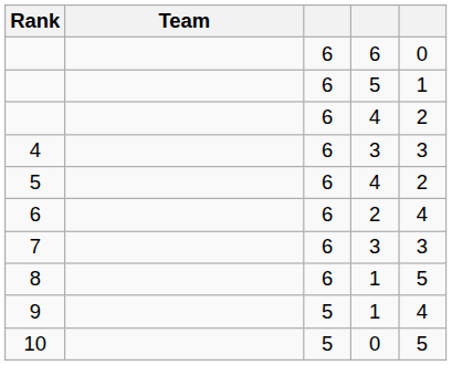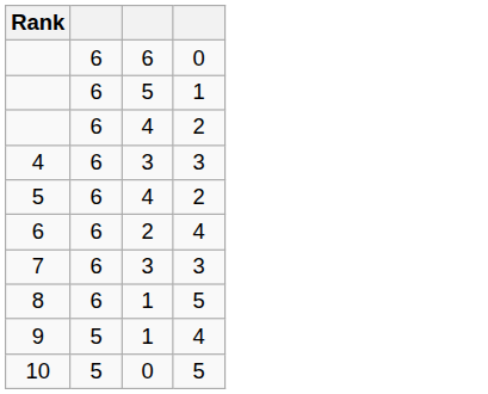 <table class="wikitable" style="text-align: center;">
 <tr>
 <th width=40>Rank</th>
-<th width=180>Team</th>
 <th width=30></th>
 <th width=30></th>
 <th width=30></th>
 </tr>
 <tr>
 <td></td>
-<td align=left></td>
 <td>6</td>
 <td>6</td>
 <td>0</td>
 </tr>
 <tr>
 <td></td>
-<td align=left></td>
 <td>6</td>
 <td>5</td>
 <td>1</td>
 </tr>
 <tr>
 <td></td>
-<td align=left></td>
 <td>6</td>
 <td>4</td>
 <td>2</td>
 </tr>
 <tr>
 <td>4</td>
-<td align=left></td>
 <td>6</td>
 <td>3</td>
 <td>3</td>
 </tr>
 <tr>
 <td>5</td>
-<td align=left></td>
 <td>6</td>
 <td>4</td>
 <td>2</td>
 </tr>
 <tr>
 <td>6</td>
-<td align=left></td>
 <td>6</td>
 <td>2</td>
 <td>4</td>
 </tr>
 <tr>
 <td>7</td>
-<td align=left></td>
 <td>6</td>
 <td>3</td>
 <td>3</td>
 </tr>
 <tr>
 <td>8</td>
-<td align=left></td>
 <td>6</td>
 <td>1</td>
 <td>5</td>
 </tr>
 <tr>
 <td>9</td>
-<td align=left></td>
 <td>5</td>
 <td>1</td>
 <td>4</td>
 </tr>
 <tr>
 <td>10</td>
-<td align=left></td>
 <td>5</td>
 <td>0</td>
 <td>5</td>
 </tr>
 </table>
